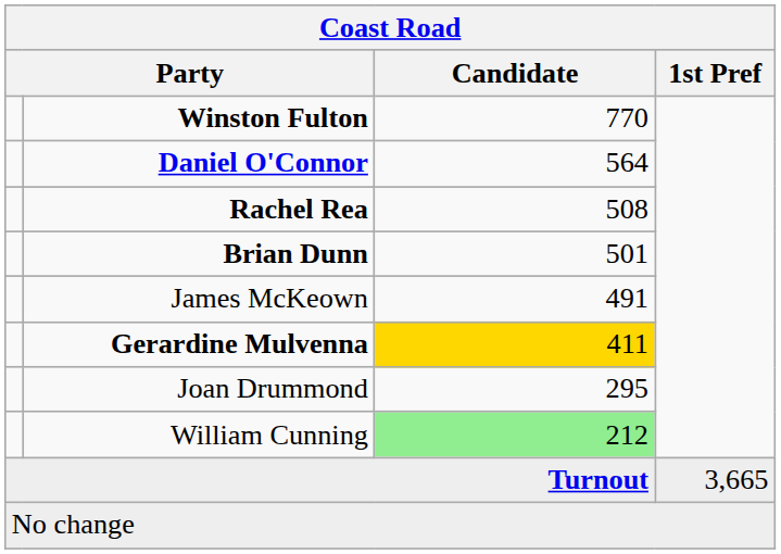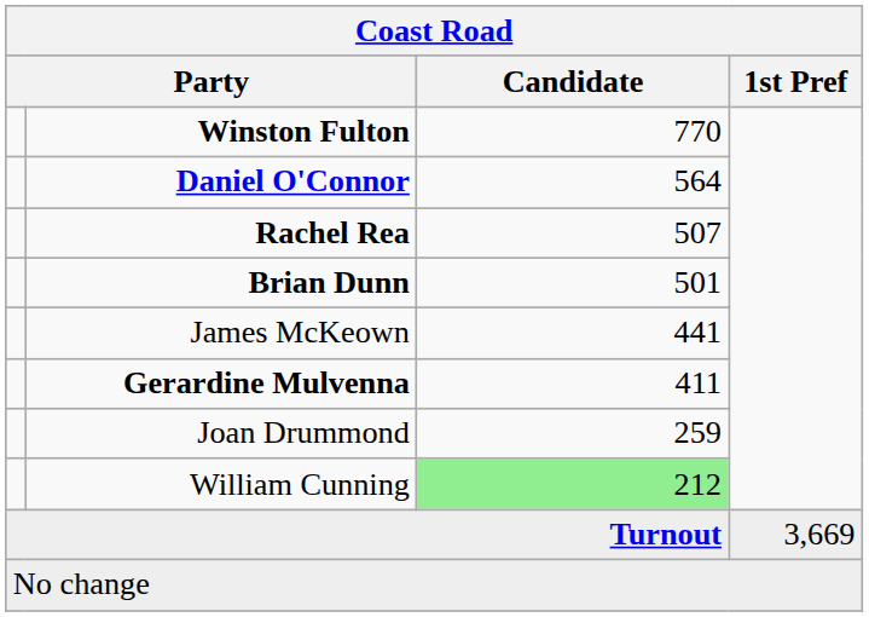 <table class="wikitable">
 <tr>
 <th colspan="4" align="center"><a href='#'>Coast Road</a></th>
 </tr>
 <tr>
 <th colspan="2" align="center" width=200>Party</th>
 <th width=150>Candidate</th>
 <th width=60>1st Pref</th>
 </tr>
 <tr>
 <td></td>
 <td align="right"><strong>Winston Fulton</strong></td>
 <td align="right">770</td>
 </tr>
 <tr>
 <td></td>
 <td align="right"><strong><a href='#'>Daniel O'Connor</a></strong></td>
 <td align="right">564</td>
 </tr>
 <tr>
 <td></td>
 <td align="right"><strong>Rachel Rea</strong></td>
-<td align="right">508</td>
+<td align="right">507</td>
 </tr>
 <tr>
 <td></td>
 <td align="right"><strong>Brian Dunn</strong></td>
 <td align="right">501</td>
 </tr>
 <tr>
 <td></td>
 <td align="right">James McKeown</td>
-<td align="right">491</td>
+<td align="right">441</td>
 </tr>
 <tr>
 <td></td>
 <td align="right"><strong>Gerardine Mulvenna</strong></td>
-<td align="right" style="background: gold;">411</td>
+<td align="right">411</td>
 </tr>
 <tr>
 <td></td>
 <td align="right">Joan Drummond</td>
-<td align="right">295</td>
+<td align="right">259</td>
 </tr>
 <tr>
 <td></td>
 <td align="right">William Cunning</td>
 <td align="right" style="background: lightgreen;">212</td>
 </tr>
 <tr bgcolor="EEEEEE">
 <td colspan=3 align="right"><strong><a href='#'>Turnout</a></strong></td>
-<td align="right">3,665</td>
+<td align="right">3,669</td>
 </tr>
 <tr>
 <td colspan=4 bgcolor="EEEEEE">No change</td>
 </tr>
 </table>
